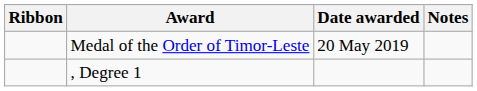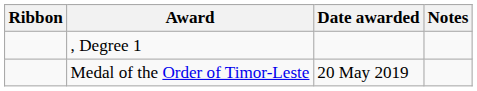 <table class="wikitable">
 <tr>
 <th>Ribbon</th>
 <th>Award</th>
 <th>Date awarded</th>
 <th>Notes</th>
 </tr>
 <tr>
 <td></td>
+<td>, Degree 1</td>
+<td></td>
+<td></td>
+</tr>
+<tr>
+<td></td>
 <td>Medal of the <a href='#'>Order of Timor-Leste</a></td>
 <td>20 May 2019</td>
 <td></td>
 </tr>
-<tr>
-<td></td>
-<td>, Degree 1</td>
-<td></td>
-<td></td>
-</tr>
 </table>
